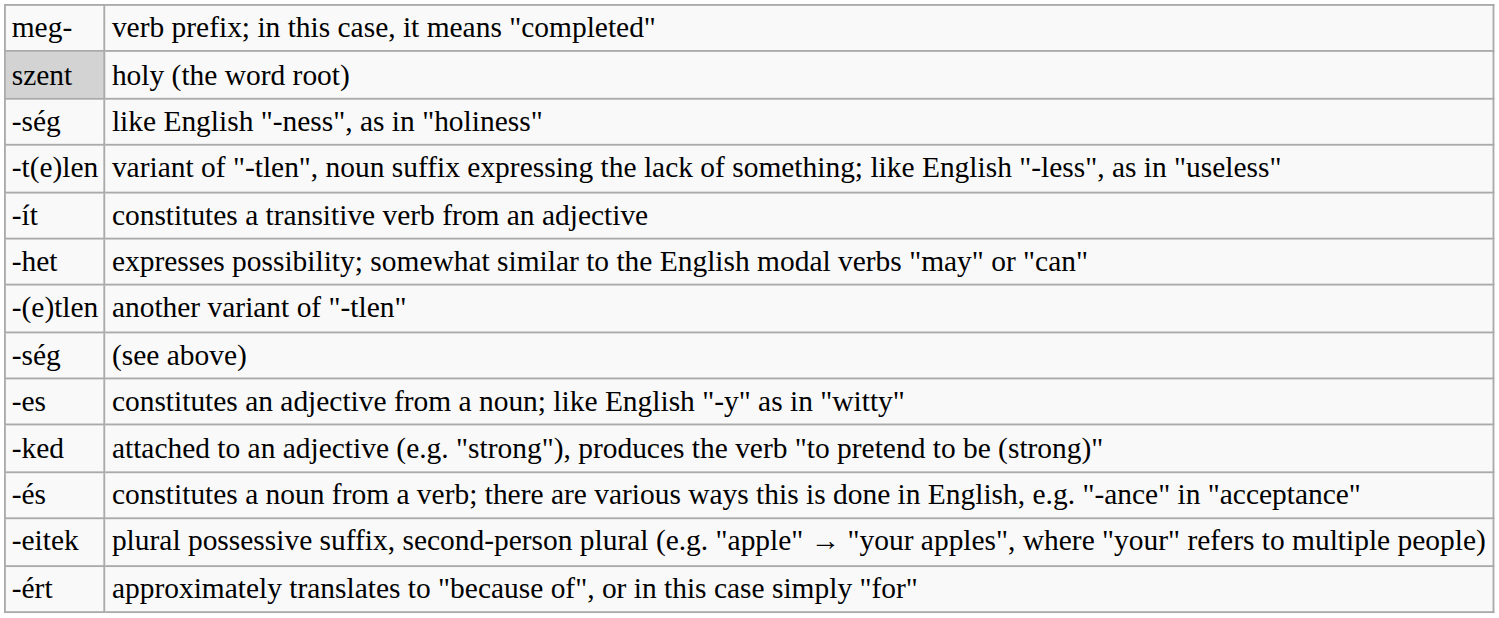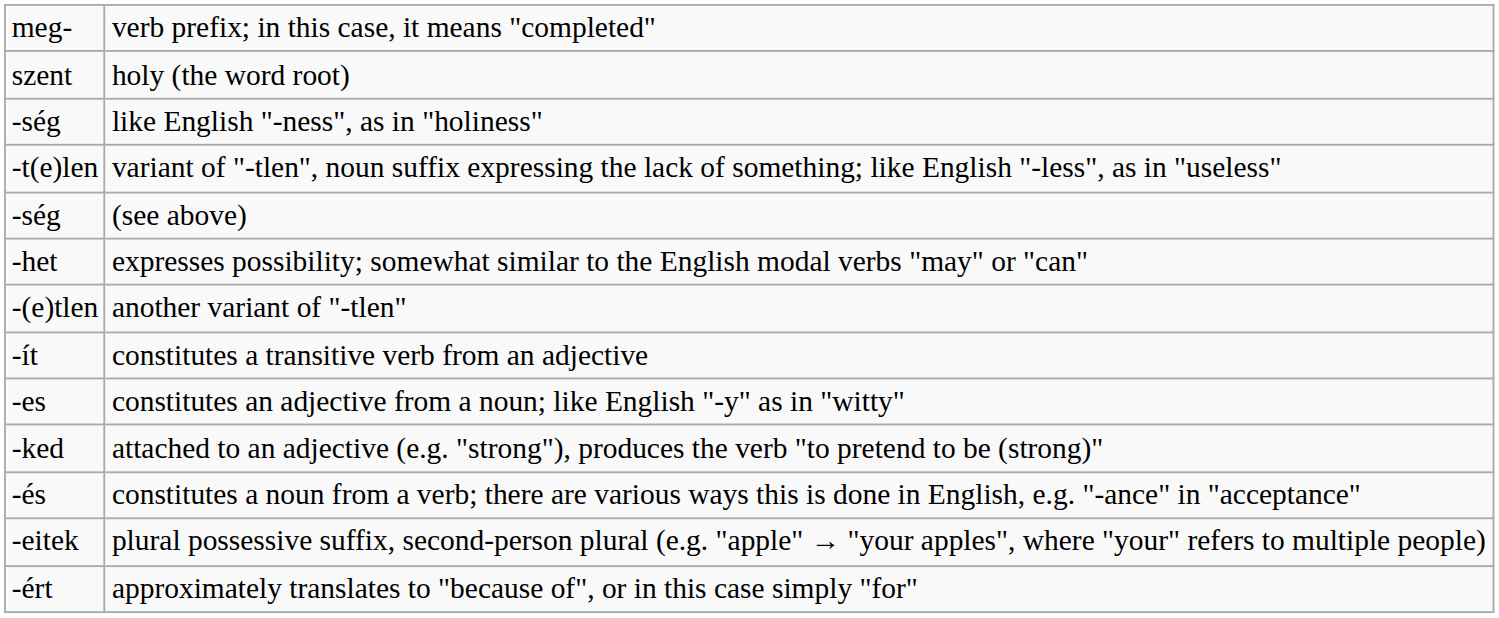 <table class="wikitable">
 <tr>
 <td>meg-</td>
 <td>verb prefix; in this case, it means "completed"</td>
 </tr>
 <tr>
-<td style="background: lightgrey;">szent</td>
+<td>szent</td>
 <td>holy (the word root)</td>
 </tr>
 <tr>
 <td>-ség</td>
 <td>like English "-ness", as in "holiness"</td>
 </tr>
 <tr>
 <td>-t(e)len</td>
 <td>variant of "-tlen", noun suffix expressing the lack of something; like English "-less", as in "useless"</td>
 </tr>
 <tr>
-<td>-ít</td>
-<td>constitutes a transitive verb from an adjective</td>
+<td>-ség</td>
+<td>(see above)</td>
 </tr>
 <tr>
 <td>-het</td>
 <td>expresses possibility; somewhat similar to the English modal verbs "may" or "can"</td>
 </tr>
 <tr>
 <td>-(e)tlen</td>
 <td>another variant of "-tlen"</td>
 </tr>
 <tr>
-<td>-ség</td>
-<td>(see above)</td>
+<td>-ít</td>
+<td>constitutes a transitive verb from an adjective</td>
 </tr>
 <tr>
 <td>-es</td>
 <td>constitutes an adjective from a noun; like English "-y" as in "witty"</td>
 </tr>
 <tr>
 <td>-ked</td>
 <td>attached to an adjective (e.g. "strong"), produces the verb "to pretend to be (strong)" </td>
 </tr>
 <tr>
 <td>-és</td>
 <td>constitutes a noun from a verb; there are various ways this is done in English, e.g. "-ance" in "acceptance"</td>
 </tr>
 <tr>
 <td>-eitek</td>
 <td>plural possessive suffix, second-person plural (e.g. "apple" → "your apples", where "your" refers to multiple people)</td>
 </tr>
 <tr>
 <td>-ért</td>
 <td>approximately translates to "because of", or in this case simply "for"</td>
 </tr>
 </table>
